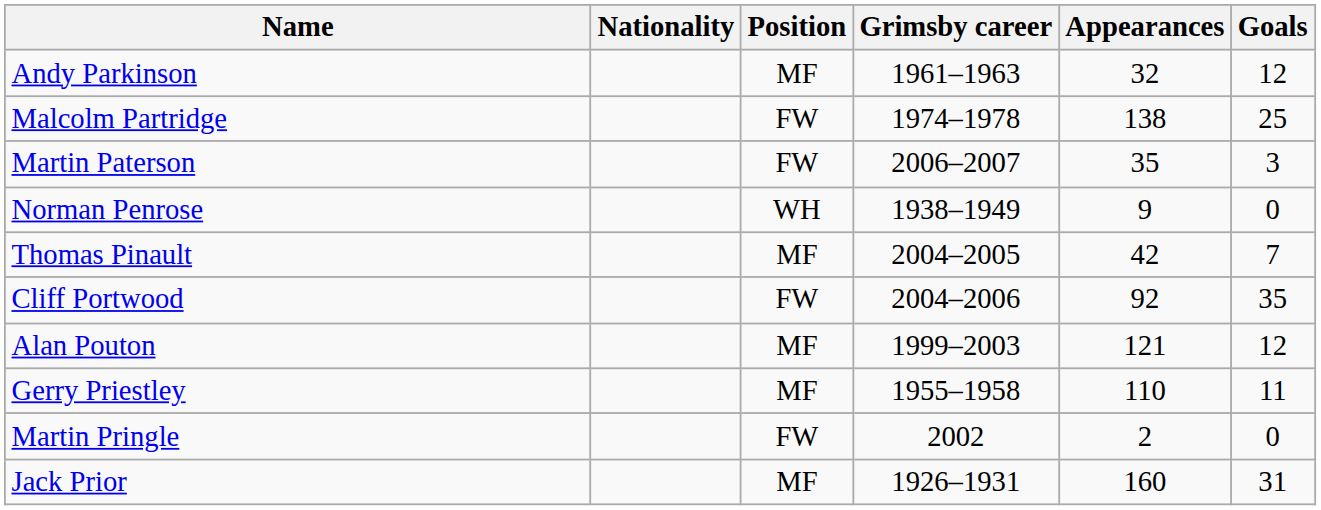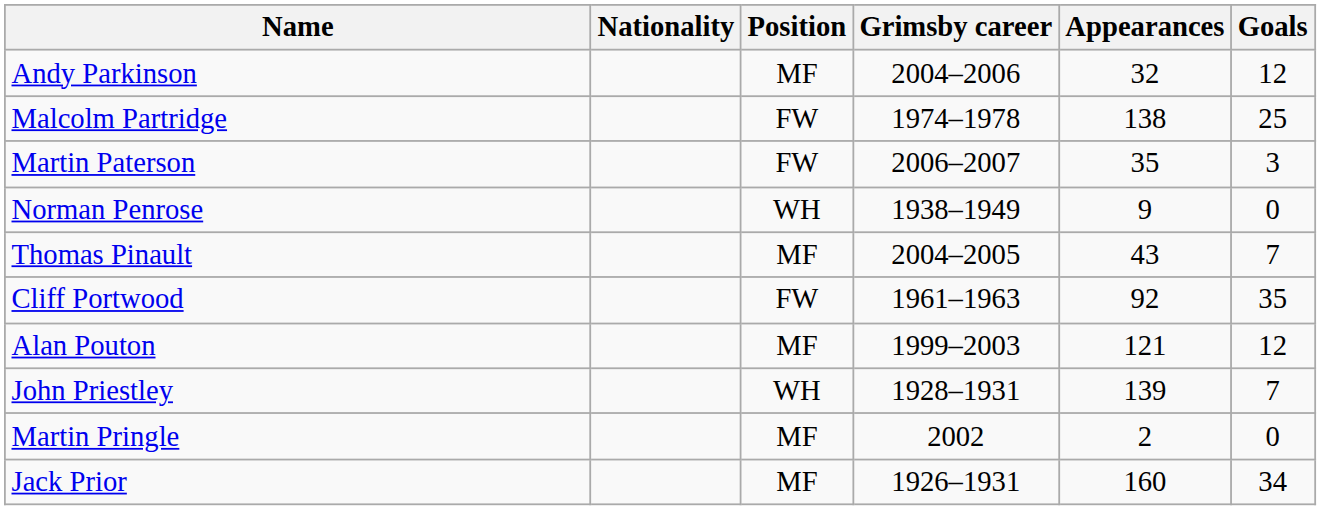 <table class="wikitable" style="text-align: center;">
 <tr>
 <th style="width:20em">Name</th>
 <th>Nationality</th>
 <th>Position</th>
 <th>Grimsby career</th>
 <th>Appearances</th>
 <th>Goals</th>
 </tr>
 <tr>
 <td align="left"><a href='#'>Andy Parkinson</a></td>
 <td></td>
 <td>MF</td>
-<td>1961–1963</td>
+<td>2004–2006</td>
 <td>32</td>
 <td>12</td>
 </tr>
 <tr>
 <td align="left"><a href='#'>Malcolm Partridge</a></td>
 <td></td>
 <td>FW</td>
 <td>1974–1978</td>
 <td>138</td>
 <td>25</td>
 </tr>
 <tr>
 <td align="left"><a href='#'>Martin Paterson</a></td>
 <td></td>
 <td>FW</td>
 <td>2006–2007</td>
 <td>35</td>
 <td>3</td>
 </tr>
 <tr>
 <td align="left"><a href='#'>Norman Penrose</a></td>
 <td></td>
 <td>WH</td>
 <td>1938–1949</td>
 <td>9</td>
 <td>0</td>
 </tr>
 <tr>
 <td align="left"><a href='#'>Thomas Pinault</a></td>
 <td></td>
 <td>MF</td>
 <td>2004–2005</td>
-<td>42</td>
+<td>43</td>
 <td>7</td>
 </tr>
 <tr>
 <td align="left"><a href='#'>Cliff Portwood</a></td>
 <td></td>
 <td>FW</td>
-<td>2004–2006</td>
+<td>1961–1963</td>
 <td>92</td>
 <td>35</td>
 </tr>
 <tr>
 <td align="left"><a href='#'>Alan Pouton</a></td>
 <td></td>
 <td>MF</td>
 <td>1999–2003</td>
 <td>121</td>
 <td>12</td>
 </tr>
 <tr>
-<td align="left"><a href='#'>Gerry Priestley</a></td>
+<td align="left"><a href='#'>John Priestley</a></td>
 <td></td>
-<td>MF</td>
-<td>1955–1958</td>
-<td>110</td>
-<td>11</td>
+<td>WH</td>
+<td>1928–1931</td>
+<td>139</td>
+<td>7</td>
 </tr>
 <tr>
 <td align="left"><a href='#'>Martin Pringle</a></td>
 <td></td>
-<td>FW</td>
+<td>MF</td>
 <td>2002</td>
 <td>2</td>
 <td>0</td>
 </tr>
 <tr>
 <td align="left"><a href='#'>Jack Prior</a></td>
 <td></td>
 <td>MF</td>
 <td>1926–1931</td>
 <td>160</td>
-<td>31</td>
+<td>34</td>
 </tr>
 </table>
